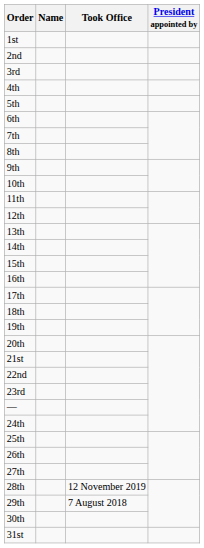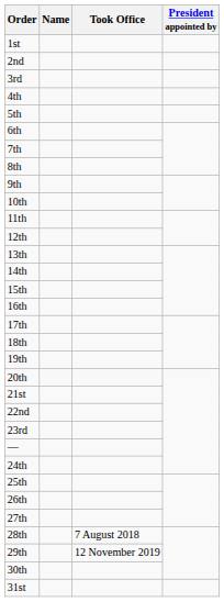 <table class="wikitable">
 <tr>
 <th>Order</th>
 <th>Name</th>
 <th>Took Office</th>
 <th colspan="2"><a href='#'>President</a><br><small>appointed by</small></th>
 </tr>
 <tr>
 <td>1st</td>
 <td></td>
 <td></td>
 <td></td>
 </tr>
 <tr>
 <td>2nd</td>
 <td></td>
 <td></td>
 <td></td>
 </tr>
 <tr>
 <td>3rd</td>
 <td></td>
 <td></td>
 <td></td>
 </tr>
 <tr>
 <td>4th</td>
 <td></td>
 <td></td>
 <td></td>
 </tr>
 <tr>
 <td>5th</td>
 <td></td>
 <td></td>
 <td></td>
 </tr>
 <tr>
 <td>6th</td>
 <td></td>
 <td></td>
 <td rowspan=3></td>
 </tr>
 <tr>
 <td>7th</td>
 <td></td>
 <td></td>
 </tr>
 <tr>
 <td>8th</td>
 <td></td>
 <td></td>
 </tr>
 <tr>
 <td>9th</td>
 <td></td>
 <td></td>
 <td rowspan=2></td>
 </tr>
 <tr>
 <td>10th</td>
 <td></td>
 <td></td>
 </tr>
 <tr>
 <td>11th</td>
 <td></td>
 <td></td>
 <td rowspan=2></td>
 </tr>
 <tr>
 <td>12th</td>
 <td></td>
 <td></td>
 </tr>
 <tr>
 <td>13th</td>
 <td></td>
 <td></td>
 <td rowspan=4></td>
 </tr>
 <tr>
 <td>14th</td>
 <td></td>
 <td></td>
 </tr>
 <tr>
 <td>15th</td>
 <td></td>
 <td></td>
 </tr>
 <tr>
 <td>16th</td>
 <td></td>
 <td></td>
 </tr>
 <tr>
 <td>17th</td>
 <td></td>
 <td></td>
 <td rowspan=3></td>
 </tr>
 <tr>
 <td>18th</td>
 <td></td>
 <td></td>
 </tr>
 <tr>
 <td>19th</td>
 <td></td>
 <td></td>
 </tr>
 <tr>
 <td>20th</td>
 <td></td>
 <td></td>
 <td rowspan=6></td>
 </tr>
 <tr>
 <td>21st</td>
 <td></td>
 <td></td>
 </tr>
 <tr>
 <td>22nd</td>
 <td></td>
 <td></td>
 </tr>
 <tr>
 <td>23rd</td>
 <td></td>
 <td></td>
 </tr>
 <tr>
 <td>—</td>
 <td></td>
 <td></td>
 </tr>
 <tr>
 <td>24th</td>
 <td></td>
 <td></td>
 </tr>
 <tr>
 <td>25th</td>
 <td></td>
 <td></td>
 <td rowspan=3></td>
 </tr>
 <tr>
 <td>26th</td>
 <td></td>
 <td></td>
 </tr>
 <tr>
 <td>27th</td>
 <td></td>
 <td></td>
 </tr>
 <tr>
 <td>28th</td>
 <td></td>
-<td>12 November 2019</td>
+<td>7 August 2018</td>
 <td rowspan=3></td>
 </tr>
 <tr>
 <td>29th</td>
 <td></td>
-<td>7 August 2018</td>
+<td>12 November 2019</td>
 </tr>
 <tr>
 <td>30th</td>
 <td></td>
 <td></td>
 </tr>
 <tr>
 <td>31st</td>
 <td></td>
 <td></td>
 <td></td>
 </tr>
 </table>
